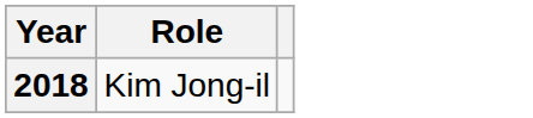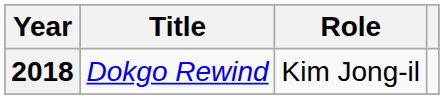 <table class="wikitable plainrowheaders">
 <tr>
 <th scope="col">Year</th>
+<th scope="col">Title</th>
 <th scope="col">Role</th>
 <th scope="col" class="unsortable"></th>
 </tr>
 <tr>
 <th scope="row">2018</th>
+<td><em><a href='#'>Dokgo Rewind</a></em></td>
 <td>Kim Jong-il</td>
 <td style="text-align:center"></td>
 </tr>
 </table>
